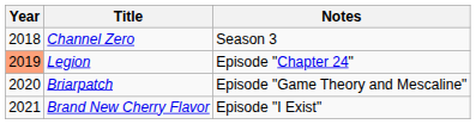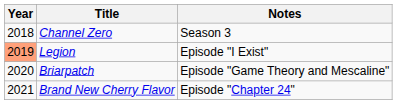 <table class="wikitable">
 <tr>
 <th>Year</th>
 <th>Title</th>
 <th>Notes</th>
 </tr>
 <tr>
 <td>2018</td>
 <td><em><a href='#'>Channel Zero</a></em></td>
 <td>Season 3</td>
 </tr>
 <tr>
 <td style="background: lightsalmon;">2019</td>
 <td><em><a href='#'>Legion</a></em></td>
-<td>Episode "<a href='#'>Chapter 24</a>"</td>
+<td>Episode "I Exist"</td>
 </tr>
 <tr>
 <td>2020</td>
 <td><em><a href='#'>Briarpatch</a></em></td>
 <td>Episode "Game Theory and Mescaline"</td>
 </tr>
 <tr>
 <td>2021</td>
 <td><em><a href='#'>Brand New Cherry Flavor</a></em></td>
-<td>Episode "I Exist"</td>
+<td>Episode "<a href='#'>Chapter 24</a>"</td>
 </tr>
 </table>
